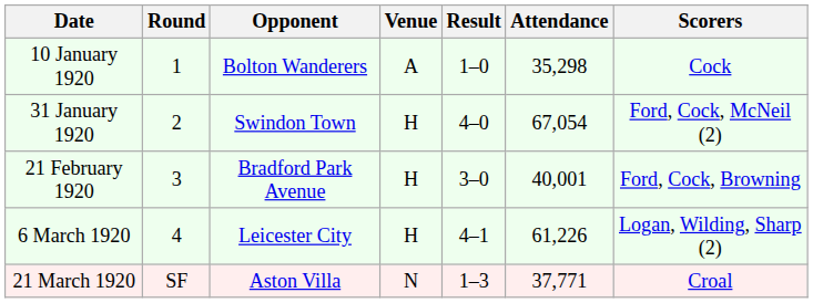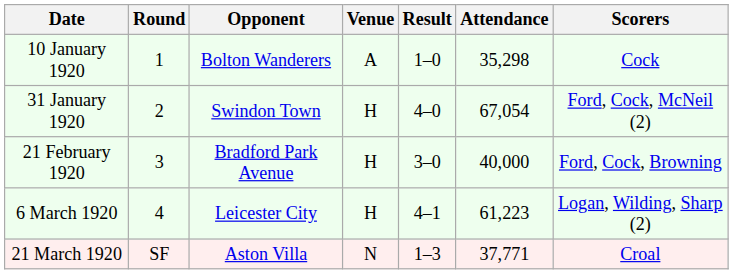 <table class="wikitable sortable" style="font-size:95%; text-align:center">
 <tr>
 <th>Date</th>
 <th>Round</th>
 <th>Opponent</th>
 <th>Venue</th>
 <th>Result</th>
 <th>Attendance</th>
 <th>Scorers</th>
 </tr>
 <tr bgcolor = "#EEFFEE">
 <td>10 January 1920</td>
 <td>1</td>
 <td><a href='#'>Bolton Wanderers</a></td>
 <td>A</td>
 <td>1–0</td>
 <td>35,298</td>
 <td><a href='#'>Cock</a></td>
 </tr>
 <tr bgcolor = "#EEFFEE">
 <td>31 January 1920</td>
 <td>2</td>
 <td><a href='#'>Swindon Town</a></td>
 <td>H</td>
 <td>4–0</td>
 <td>67,054</td>
 <td><a href='#'>Ford</a>, <a href='#'>Cock</a>, <a href='#'>McNeil</a> (2)</td>
 </tr>
 <tr bgcolor = "#EEFFEE">
 <td>21 February 1920</td>
 <td>3</td>
 <td><a href='#'>Bradford Park Avenue</a></td>
 <td>H</td>
 <td>3–0</td>
-<td>40,001</td>
+<td>40,000</td>
 <td><a href='#'>Ford</a>, <a href='#'>Cock</a>, <a href='#'>Browning</a></td>
 </tr>
 <tr bgcolor = "#EEFFEE">
 <td>6 March 1920</td>
 <td>4</td>
 <td><a href='#'>Leicester City</a></td>
 <td>H</td>
 <td>4–1</td>
-<td>61,226</td>
+<td>61,223</td>
 <td><a href='#'>Logan</a>, <a href='#'>Wilding</a>, <a href='#'>Sharp</a> (2)</td>
 </tr>
 <tr bgcolor = "#FFEEEE">
 <td>21 March 1920</td>
 <td>SF</td>
 <td><a href='#'>Aston Villa</a></td>
 <td>N</td>
 <td>1–3</td>
 <td>37,771</td>
 <td><a href='#'>Croal</a></td>
 </tr>
 </table>
